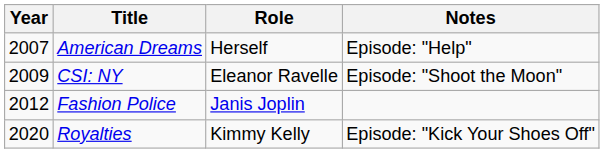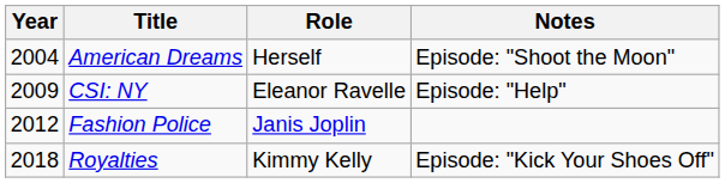 <table class="wikitable sortable">
 <tr>
 <th>Year</th>
 <th>Title</th>
 <th>Role</th>
 <th class="unsortable">Notes</th>
 </tr>
 <tr>
-<td>2007</td>
+<td>2004</td>
 <td><em><a href='#'>American Dreams</a></em></td>
 <td>Herself</td>
-<td>Episode: "Help"</td>
+<td>Episode: "Shoot the Moon"</td>
 </tr>
 <tr>
 <td>2009</td>
 <td><em><a href='#'>CSI: NY</a></em></td>
 <td>Eleanor Ravelle</td>
-<td>Episode: "Shoot the Moon"</td>
+<td>Episode: "Help"</td>
 </tr>
 <tr>
 <td>2012</td>
 <td><em><a href='#'>Fashion Police</a></em></td>
 <td><a href='#'>Janis Joplin</a></td>
 </tr>
 <tr>
-<td>2020</td>
+<td>2018</td>
 <td><em><a href='#'>Royalties</a></em></td>
 <td>Kimmy Kelly</td>
 <td>Episode: "Kick Your Shoes Off"</td>
 </tr>
 </table>
